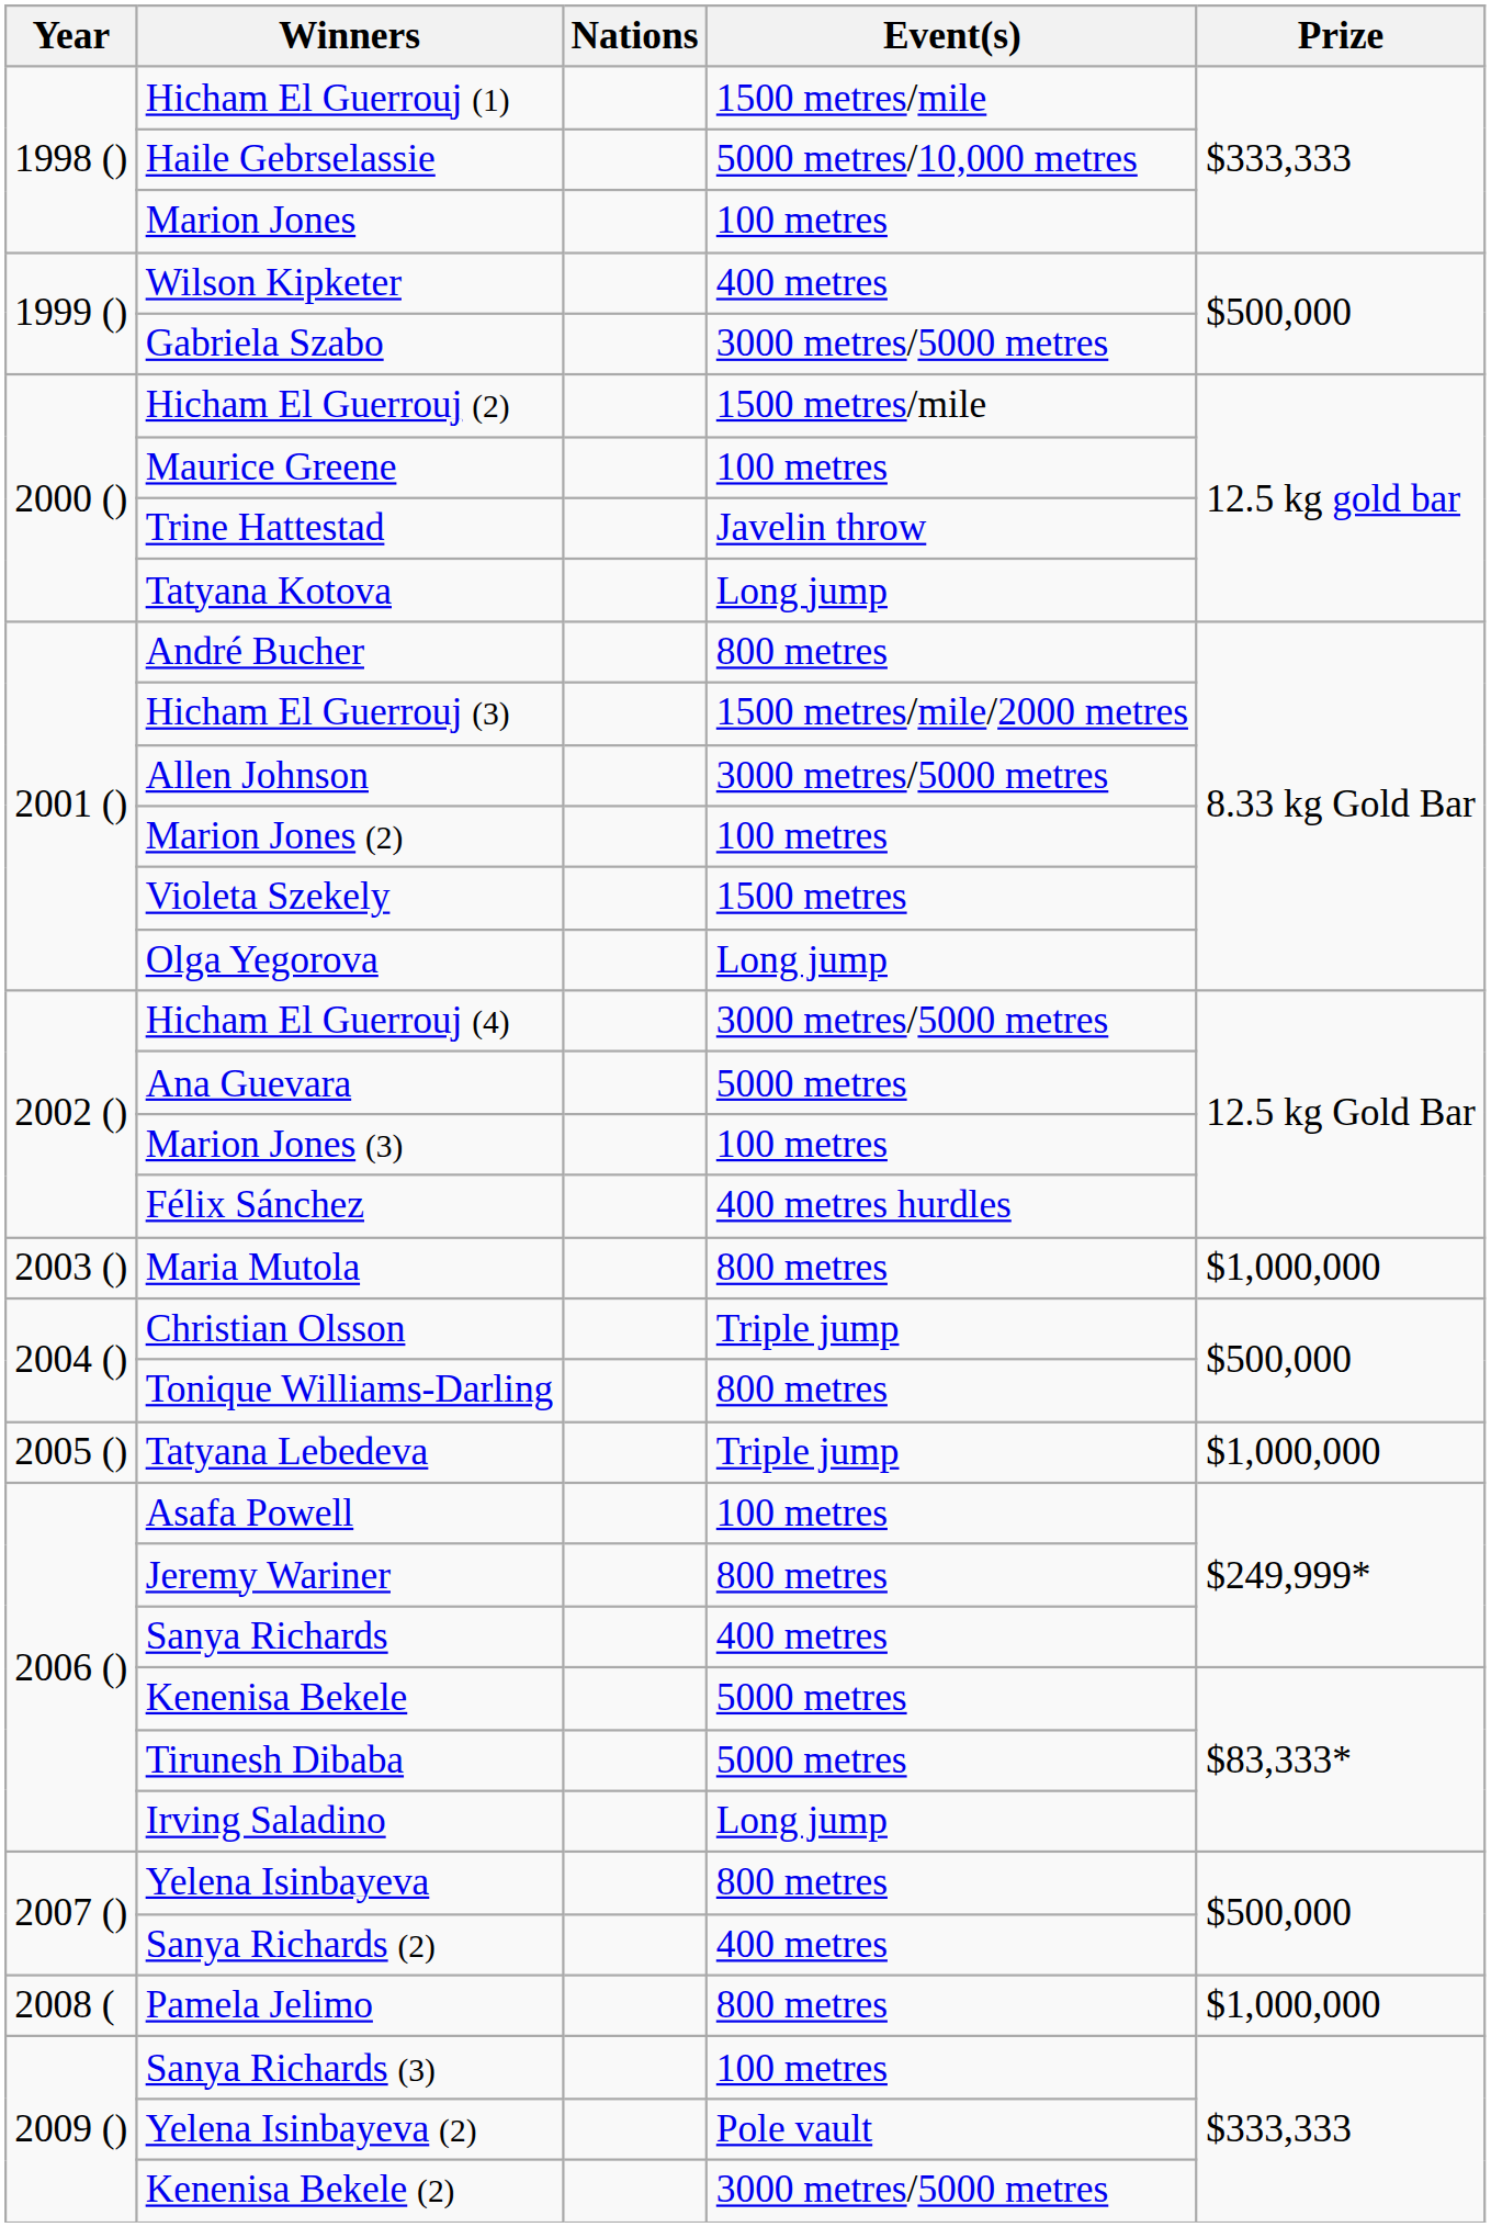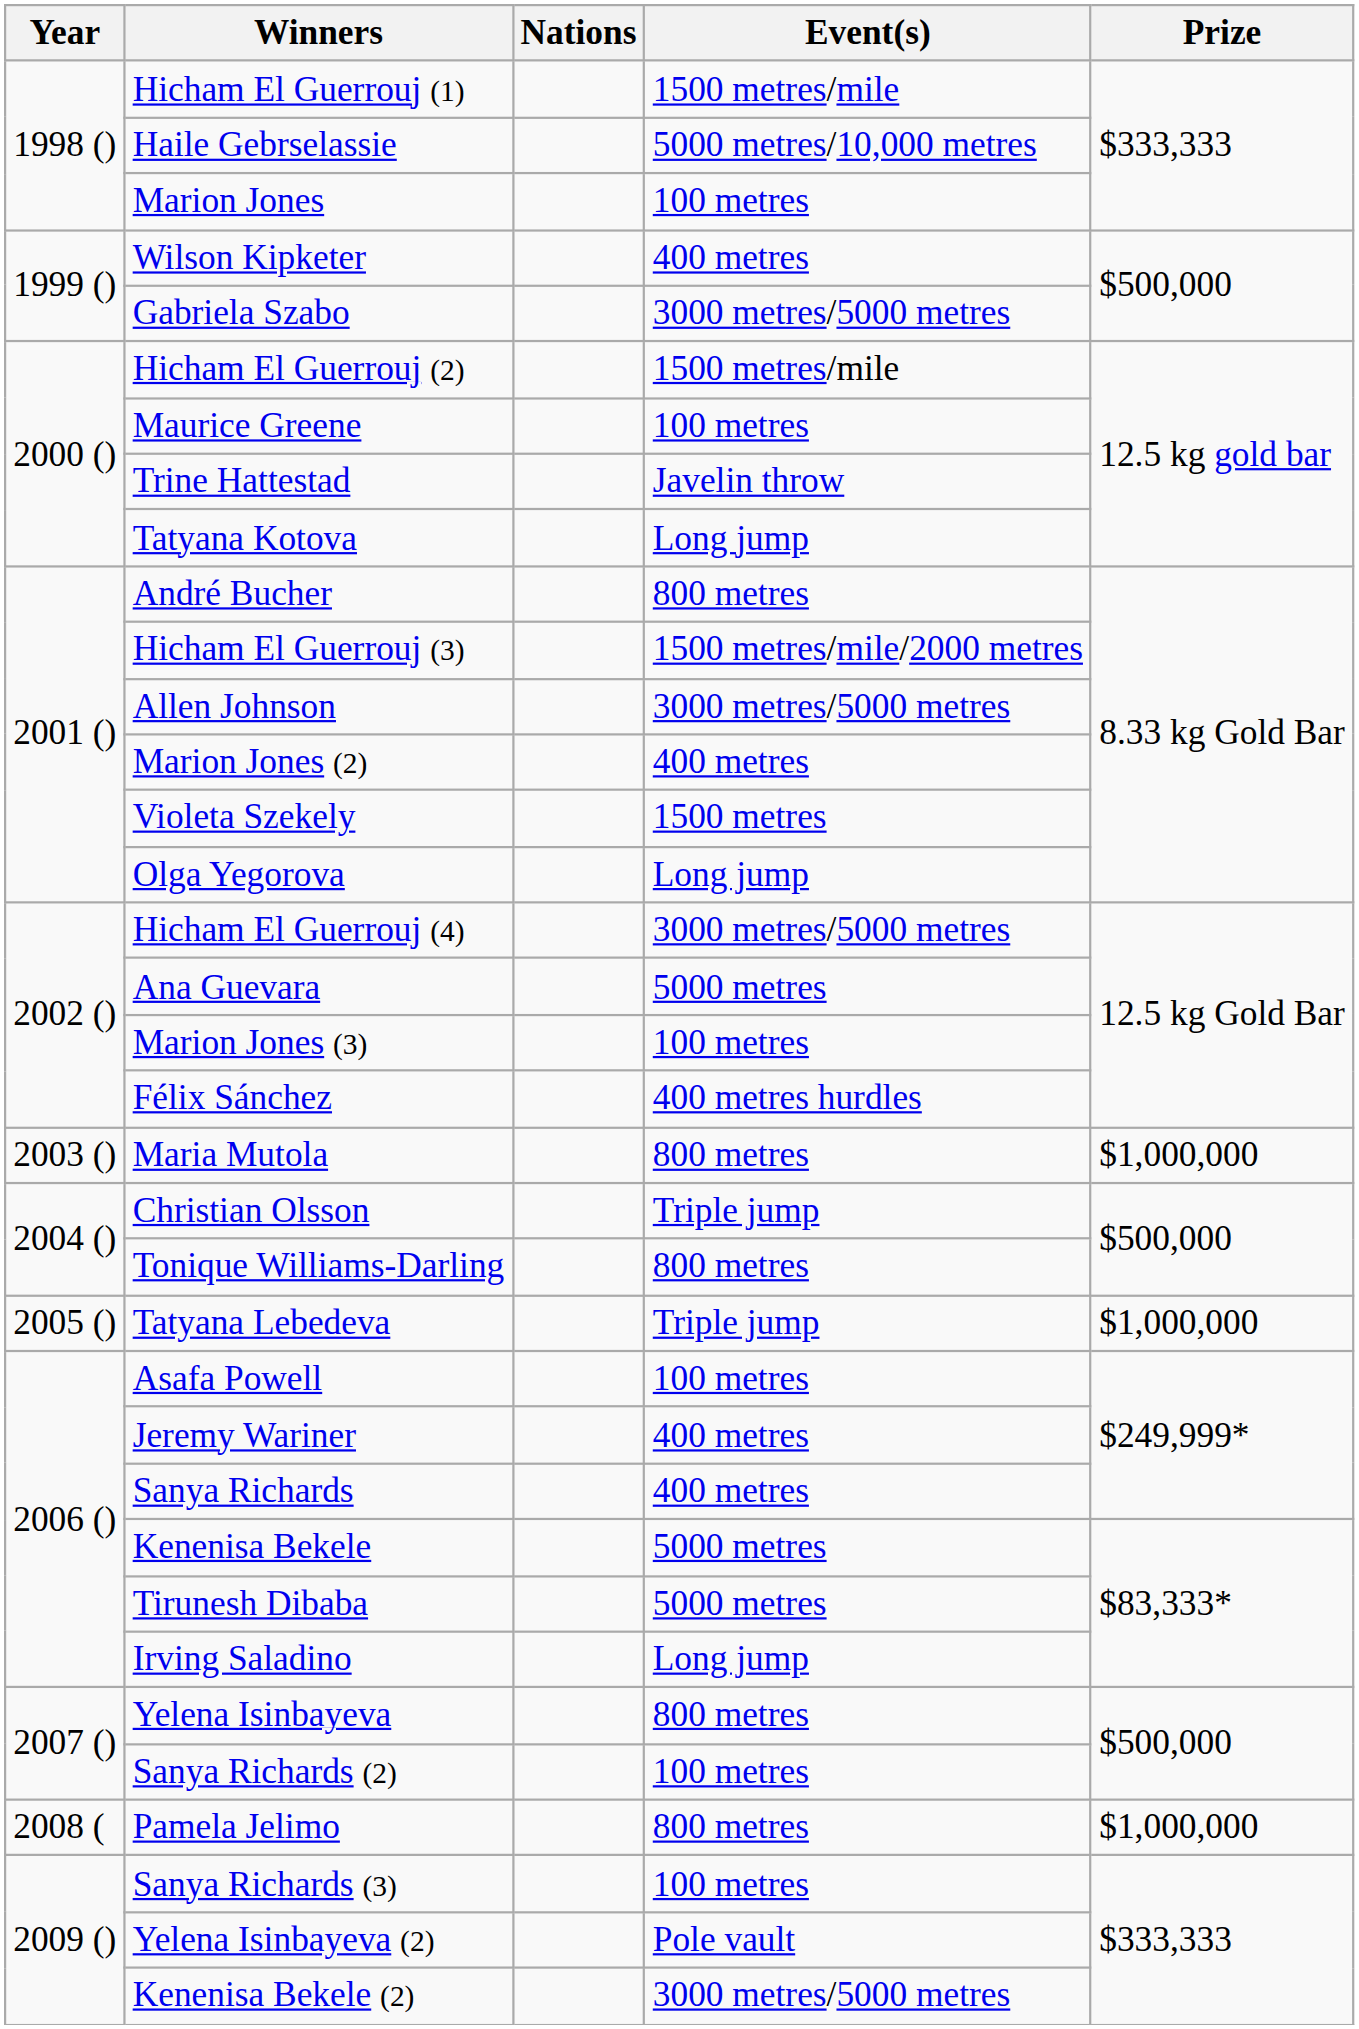 <table class="wikitable sortable">
 <tr>
 <th>Year</th>
 <th>Winners</th>
 <th>Nations</th>
 <th>Event(s)</th>
 <th>Prize</th>
 </tr>
 <tr>
 <td rowspan=3>1998 ()</td>
 <td><a href='#'>Hicham El Guerrouj</a> <small>(1)</small></td>
 <td></td>
 <td><a href='#'>1500 metres</a>/<a href='#'>mile</a></td>
 <td rowspan=3>$333,333</td>
 </tr>
 <tr>
 <td><a href='#'>Haile Gebrselassie</a></td>
 <td></td>
 <td><a href='#'>5000 metres</a>/<a href='#'>10,000 metres</a></td>
 </tr>
 <tr>
 <td><a href='#'>Marion Jones</a></td>
 <td></td>
 <td><a href='#'>100 metres</a></td>
 </tr>
 <tr>
 <td rowspan=2>1999 ()</td>
 <td><a href='#'>Wilson Kipketer</a></td>
 <td></td>
 <td><a href='#'>400 metres</a></td>
 <td rowspan=2>$500,000</td>
 </tr>
 <tr>
 <td><a href='#'>Gabriela Szabo</a></td>
 <td></td>
 <td><a href='#'>3000 metres</a>/<a href='#'>5000 metres</a></td>
 </tr>
 <tr>
 <td rowspan=4>2000 ()</td>
 <td><a href='#'>Hicham El Guerrouj</a> <small>(2)</small></td>
 <td></td>
 <td><a href='#'>1500 metres</a>/mile</td>
 <td rowspan=4>12.5 kg <a href='#'>gold bar</a></td>
 </tr>
 <tr>
 <td><a href='#'>Maurice Greene</a></td>
 <td></td>
 <td><a href='#'>100 metres</a></td>
 </tr>
 <tr>
 <td><a href='#'>Trine Hattestad</a></td>
 <td></td>
 <td><a href='#'>Javelin throw</a></td>
 </tr>
 <tr>
 <td><a href='#'>Tatyana Kotova</a></td>
 <td></td>
 <td><a href='#'>Long jump</a></td>
 </tr>
 <tr>
 <td rowspan=6>2001 ()</td>
 <td><a href='#'>André Bucher</a></td>
 <td></td>
 <td><a href='#'>800 metres</a></td>
 <td rowspan=6>8.33 kg Gold Bar</td>
 </tr>
 <tr>
 <td><a href='#'>Hicham El Guerrouj</a> <small>(3)</small></td>
 <td></td>
 <td><a href='#'>1500 metres</a>/<a href='#'>mile</a>/<a href='#'>2000 metres</a></td>
 </tr>
 <tr>
 <td><a href='#'>Allen Johnson</a></td>
 <td></td>
 <td><a href='#'>3000 metres</a>/<a href='#'>5000 metres</a></td>
 </tr>
 <tr>
 <td><a href='#'>Marion Jones</a> <small>(2)</small></td>
 <td></td>
-<td><a href='#'>100 metres</a></td>
+<td><a href='#'>400 metres</a></td>
 </tr>
 <tr>
 <td><a href='#'>Violeta Szekely</a></td>
 <td></td>
 <td><a href='#'>1500 metres</a></td>
 </tr>
 <tr>
 <td><a href='#'>Olga Yegorova</a></td>
 <td></td>
 <td><a href='#'>Long jump</a></td>
 </tr>
 <tr>
 <td rowspan=4>2002 ()</td>
 <td><a href='#'>Hicham El Guerrouj</a> <small>(4)</small></td>
 <td></td>
 <td><a href='#'>3000 metres</a>/<a href='#'>5000 metres</a></td>
 <td rowspan=4>12.5 kg Gold Bar</td>
 </tr>
 <tr>
 <td><a href='#'>Ana Guevara</a></td>
 <td></td>
 <td><a href='#'>5000 metres</a></td>
 </tr>
 <tr>
 <td><a href='#'>Marion Jones</a> <small>(3)</small></td>
 <td></td>
 <td><a href='#'>100 metres</a></td>
 </tr>
 <tr>
 <td><a href='#'>Félix Sánchez</a></td>
 <td></td>
 <td><a href='#'>400 metres hurdles</a></td>
 </tr>
 <tr>
 <td>2003 ()</td>
 <td><a href='#'>Maria Mutola</a></td>
 <td></td>
 <td><a href='#'>800 metres</a></td>
 <td rowspan=1>$1,000,000</td>
 </tr>
 <tr>
 <td rowspan=2>2004 ()</td>
 <td><a href='#'>Christian Olsson</a></td>
 <td></td>
 <td><a href='#'>Triple jump</a></td>
 <td rowspan=2>$500,000</td>
 </tr>
 <tr>
 <td><a href='#'>Tonique Williams-Darling</a></td>
 <td></td>
 <td><a href='#'>800 metres</a></td>
 </tr>
 <tr>
 <td>2005 ()</td>
 <td><a href='#'>Tatyana Lebedeva</a></td>
 <td></td>
 <td><a href='#'>Triple jump</a></td>
 <td rowspan=1>$1,000,000</td>
 </tr>
 <tr>
 <td rowspan=6>2006 ()</td>
 <td><a href='#'>Asafa Powell</a></td>
 <td></td>
 <td><a href='#'>100 metres</a></td>
 <td rowspan=3>$249,999*</td>
 </tr>
 <tr>
 <td><a href='#'>Jeremy Wariner</a></td>
 <td></td>
-<td><a href='#'>800 metres</a></td>
+<td><a href='#'>400 metres</a></td>
 </tr>
 <tr>
 <td><a href='#'>Sanya Richards</a></td>
 <td></td>
 <td><a href='#'>400 metres</a></td>
 </tr>
 <tr>
 <td><a href='#'>Kenenisa Bekele</a></td>
 <td></td>
 <td><a href='#'>5000 metres</a></td>
 <td rowspan=3>$83,333*</td>
 </tr>
 <tr>
 <td><a href='#'>Tirunesh Dibaba</a></td>
 <td></td>
 <td><a href='#'>5000 metres</a></td>
 </tr>
 <tr>
 <td><a href='#'>Irving Saladino</a></td>
 <td></td>
 <td><a href='#'>Long jump</a></td>
 </tr>
 <tr>
 <td rowspan=2>2007 ()</td>
 <td><a href='#'>Yelena Isinbayeva</a></td>
 <td></td>
 <td><a href='#'>800 metres</a></td>
 <td rowspan=2>$500,000</td>
 </tr>
 <tr>
 <td><a href='#'>Sanya Richards</a> <small>(2)</small></td>
 <td></td>
-<td><a href='#'>400 metres</a></td>
+<td><a href='#'>100 metres</a></td>
 </tr>
 <tr>
 <td>2008 (</td>
 <td><a href='#'>Pamela Jelimo</a></td>
 <td></td>
 <td><a href='#'>800 metres</a></td>
 <td>$1,000,000</td>
 </tr>
 <tr>
 <td rowspan=3>2009 ()</td>
 <td><a href='#'>Sanya Richards</a> <small>(3)</small></td>
 <td></td>
 <td><a href='#'>100 metres</a></td>
 <td rowspan=3>$333,333</td>
 </tr>
 <tr>
 <td><a href='#'>Yelena Isinbayeva</a> <small>(2)</small></td>
 <td></td>
 <td><a href='#'>Pole vault</a></td>
 </tr>
 <tr>
 <td><a href='#'>Kenenisa Bekele</a> <small>(2)</small></td>
 <td></td>
 <td><a href='#'>3000 metres</a>/<a href='#'>5000 metres</a></td>
 </tr>
 </table>
